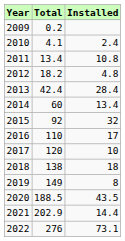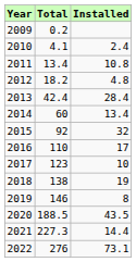 <table class=wikitable>
 <tr>
 <th scope="col" style="background-color: #cfb;">Year</th>
 <th scope="col" style="background-color: #cfb;">Total</th>
 <th scope="col" style="background-color: #cfb;">Installed</th>
 </tr>
 <tr align=right>
 <td>2009</td>
 <td>0.2</td>
 <td></td>
 </tr>
 <tr align=right>
 <td>2010</td>
 <td>4.1</td>
 <td>2.4</td>
 </tr>
 <tr align=right>
 <td>2011</td>
 <td>13.4</td>
 <td>10.8</td>
 </tr>
 <tr align=right>
 <td>2012</td>
 <td>18.2</td>
 <td>4.8</td>
 </tr>
 <tr align=right>
 <td>2013</td>
 <td>42.4</td>
 <td>28.4</td>
 </tr>
 <tr align=right>
 <td>2014</td>
 <td>60</td>
 <td>13.4</td>
 </tr>
 <tr align=right>
 <td>2015</td>
 <td>92</td>
 <td>32</td>
 </tr>
 <tr align=right>
 <td>2016</td>
 <td>110</td>
 <td>17</td>
 </tr>
 <tr align=right>
 <td>2017</td>
-<td>120</td>
+<td>123</td>
 <td>10</td>
 </tr>
 <tr align=right>
 <td>2018</td>
 <td>138</td>
-<td>18</td>
+<td>19</td>
 </tr>
 <tr align=right>
 <td>2019</td>
-<td>149</td>
+<td>146</td>
 <td>8</td>
 </tr>
 <tr align=right>
 <td>2020</td>
 <td>188.5</td>
 <td>43.5</td>
 </tr>
 <tr align=right>
 <td>2021</td>
-<td>202.9</td>
+<td>227.3</td>
 <td>14.4</td>
 </tr>
 <tr align=right>
 <td>2022</td>
 <td>276</td>
 <td>73.1</td>
 </tr>
 </table>
